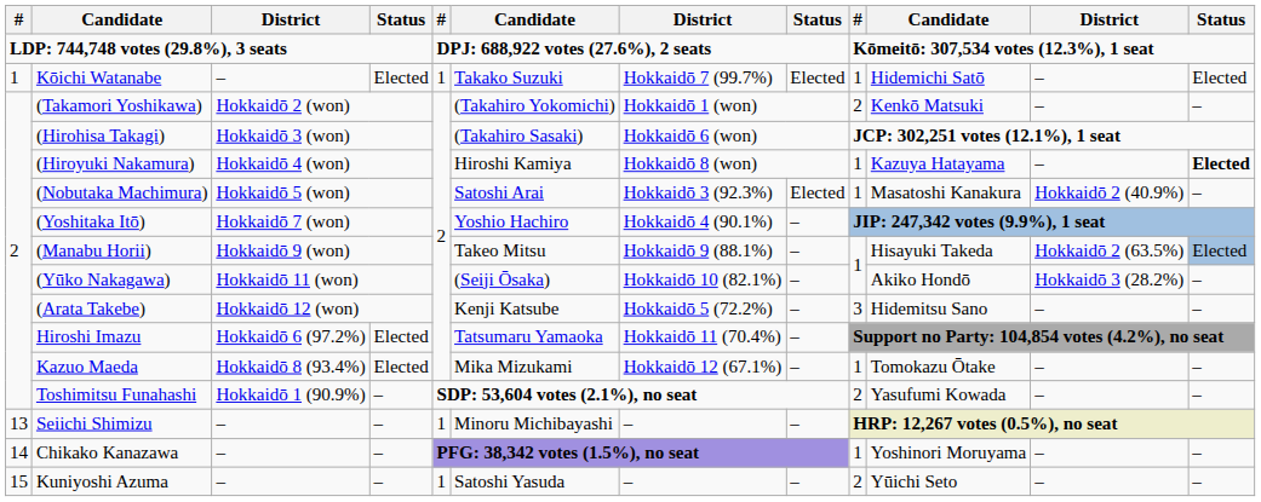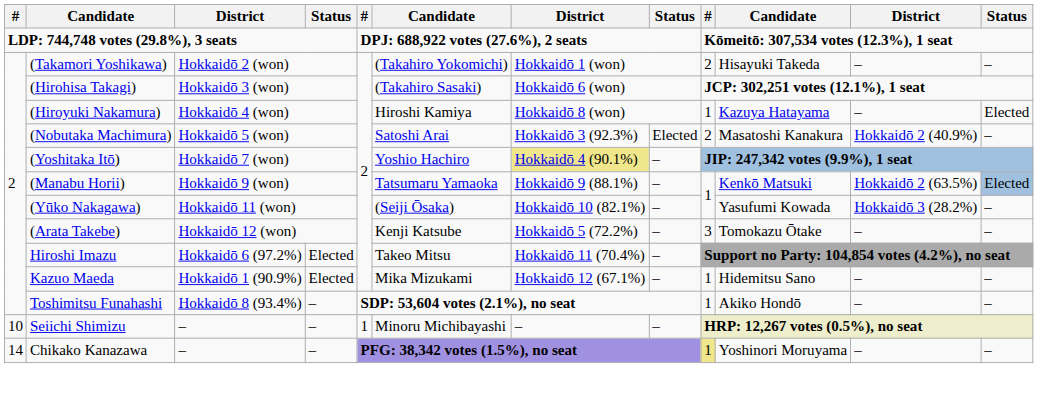 <table class="wikitable">
 <tr>
 <th>#</th>
 <th>Candidate</th>
 <th>District</th>
 <th>Status</th>
 <th>#</th>
 <th>Candidate</th>
 <th>District</th>
 <th>Status</th>
 <th>#</th>
 <th>Candidate</th>
 <th>District</th>
 <th>Status</th>
 </tr>
 <tr>
 <td colspan="4" ><strong>LDP: 744,748 votes (29.8%), 3 seats</strong></td>
 <td colspan="4" ><strong>DPJ: 688,922 votes (27.6%), 2 seats</strong></td>
 <td colspan="4" ><strong>Kōmeitō: 307,534 votes (12.3%), 1 seat</strong></td>
 </tr>
 <tr>
-<td>1</td>
-<td><a href='#'>Kōichi Watanabe</a></td>
-<td>–</td>
-<td>Elected</td>
-<td>1</td>
-<td><a href='#'>Takako Suzuki</a></td>
-<td><a href='#'>Hokkaidō 7</a> (99.7%)</td>
-<td>Elected</td>
-<td>1</td>
-<td><a href='#'>Hidemichi Satō</a></td>
-<td>–</td>
-<td>Elected</td>
-</tr>
-<tr>
 <td rowspan="11">2</td>
 <td>(<a href='#'>Takamori Yoshikawa</a>)</td>
 <td colspan="2"><a href='#'>Hokkaidō 2</a> (won)</td>
 <td rowspan="10">2</td>
 <td>(<a href='#'>Takahiro Yokomichi</a>)</td>
 <td colspan="2"><a href='#'>Hokkaidō 1</a> (won)</td>
 <td>2</td>
-<td><a href='#'>Kenkō Matsuki</a></td>
+<td>Hisayuki Takeda</td>
 <td>–</td>
 <td>–</td>
 </tr>
 <tr>
 <td>(<a href='#'>Hirohisa Takagi</a>)</td>
 <td colspan="2"><a href='#'>Hokkaidō 3</a> (won)</td>
 <td>(<a href='#'>Takahiro Sasaki</a>)</td>
 <td colspan="2"><a href='#'>Hokkaidō 6</a> (won)</td>
 <td colspan="4" ><strong>JCP: 302,251 votes (12.1%), 1 seat</strong></td>
 </tr>
 <tr>
 <td>(<a href='#'>Hiroyuki Nakamura</a>)</td>
 <td colspan="2"><a href='#'>Hokkaidō 4</a> (won)</td>
 <td>Hiroshi Kamiya</td>
 <td colspan="2"><a href='#'>Hokkaidō 8</a> (won)</td>
 <td>1</td>
 <td><a href='#'>Kazuya Hatayama</a></td>
 <td>–</td>
-<td><strong>Elected</strong></td>
+<td>Elected</td>
 </tr>
 <tr>
 <td>(<a href='#'>Nobutaka Machimura</a>)</td>
 <td colspan="2"><a href='#'>Hokkaidō 5</a> (won)</td>
 <td><a href='#'>Satoshi Arai</a></td>
 <td><a href='#'>Hokkaidō 3</a> (92.3%)</td>
 <td>Elected</td>
-<td>1</td>
+<td>2</td>
 <td>Masatoshi Kanakura</td>
 <td><a href='#'>Hokkaidō 2</a> (40.9%)</td>
 <td>–</td>
 </tr>
 <tr>
 <td>(<a href='#'>Yoshitaka Itō</a>)</td>
 <td colspan="2"><a href='#'>Hokkaidō 7</a> (won)</td>
 <td><a href='#'>Yoshio Hachiro</a></td>
-<td><a href='#'>Hokkaidō 4</a> (90.1%)</td>
+<td style="background: khaki;"><a href='#'>Hokkaidō 4</a> (90.1%)</td>
 <td>–</td>
 <td colspan="4" bgcolor="#A0C0E0"><strong>JIP: 247,342 votes (9.9%), 1 seat</strong></td>
 </tr>
 <tr>
 <td>(<a href='#'>Manabu Horii</a>)</td>
 <td colspan="2"><a href='#'>Hokkaidō 9</a> (won)</td>
-<td>Takeo Mitsu</td>
+<td><a href='#'>Tatsumaru Yamaoka</a></td>
 <td><a href='#'>Hokkaidō 9</a> (88.1%)</td>
 <td>–</td>
 <td rowspan="2">1</td>
-<td>Hisayuki Takeda</td>
+<td><a href='#'>Kenkō Matsuki</a></td>
 <td><a href='#'>Hokkaidō 2</a> (63.5%)</td>
 <td bgcolor="#A0C0E0">Elected</td>
 </tr>
 <tr>
 <td>(<a href='#'>Yūko Nakagawa</a>)</td>
 <td colspan="2"><a href='#'>Hokkaidō 11</a> (won)</td>
 <td>(<a href='#'>Seiji Ōsaka</a>)</td>
 <td><a href='#'>Hokkaidō 10</a> (82.1%)</td>
 <td>–</td>
-<td>Akiko Hondō</td>
+<td>Yasufumi Kowada</td>
 <td><a href='#'>Hokkaidō 3</a> (28.2%)</td>
 <td>–</td>
 </tr>
 <tr>
 <td>(<a href='#'>Arata Takebe</a>)</td>
 <td colspan="2"><a href='#'>Hokkaidō 12</a> (won)</td>
 <td>Kenji Katsube</td>
 <td><a href='#'>Hokkaidō 5</a> (72.2%)</td>
 <td>–</td>
 <td>3</td>
-<td>Hidemitsu Sano</td>
+<td>Tomokazu Ōtake</td>
 <td>–</td>
 <td>–</td>
 </tr>
 <tr>
 <td><a href='#'>Hiroshi Imazu</a></td>
 <td><a href='#'>Hokkaidō 6</a> (97.2%)</td>
 <td>Elected</td>
-<td><a href='#'>Tatsumaru Yamaoka</a></td>
+<td>Takeo Mitsu</td>
 <td><a href='#'>Hokkaidō 11</a> (70.4%)</td>
 <td>–</td>
 <td colspan="4" bgcolor="#aaa"><strong>Support no Party: 104,854 votes (4.2%), no seat</strong></td>
 </tr>
 <tr>
 <td><a href='#'>Kazuo Maeda</a></td>
-<td><a href='#'>Hokkaidō 8</a> (93.4%)</td>
+<td><a href='#'>Hokkaidō 1</a> (90.9%)</td>
 <td>Elected</td>
 <td>Mika Mizukami</td>
 <td><a href='#'>Hokkaidō 12</a> (67.1%)</td>
 <td>–</td>
 <td>1</td>
-<td>Tomokazu Ōtake</td>
+<td>Hidemitsu Sano</td>
 <td>–</td>
 <td>–</td>
 </tr>
 <tr>
 <td><a href='#'>Toshimitsu Funahashi</a></td>
-<td><a href='#'>Hokkaidō 1</a> (90.9%)</td>
+<td><a href='#'>Hokkaidō 8</a> (93.4%)</td>
 <td>–</td>
 <td colspan="4" ><strong>SDP: 53,604 votes (2.1%), no seat</strong></td>
-<td>2</td>
-<td>Yasufumi Kowada</td>
+<td>1</td>
+<td>Akiko Hondō</td>
 <td>–</td>
 <td>–</td>
 </tr>
 <tr>
-<td>13</td>
+<td>10</td>
 <td><a href='#'>Seiichi Shimizu</a></td>
 <td>–</td>
 <td>–</td>
 <td>1</td>
 <td>Minoru Michibayashi</td>
 <td>–</td>
 <td>–</td>
 <td colspan="4"  bgcolor="#eec"><strong>HRP: 12,267 votes (0.5%), no seat</strong></td>
 </tr>
 <tr>
 <td>14</td>
 <td>Chikako Kanazawa</td>
 <td>–</td>
 <td>–</td>
 <td colspan="4" bgcolor="#A090E0"><strong>PFG: 38,342 votes (1.5%), no seat</strong></td>
-<td>1</td>
+<td style="background: khaki;">1</td>
 <td>Yoshinori Moruyama</td>
 <td>–</td>
 <td>–</td>
 </tr>
-<tr>
-<td>15</td>
-<td>Kuniyoshi Azuma</td>
-<td>–</td>
-<td>–</td>
-<td>1</td>
-<td>Satoshi Yasuda</td>
-<td>–</td>
-<td>–</td>
-<td>2</td>
-<td>Yūichi Seto</td>
-<td>–</td>
-<td>–</td>
-</tr>
 </table>
